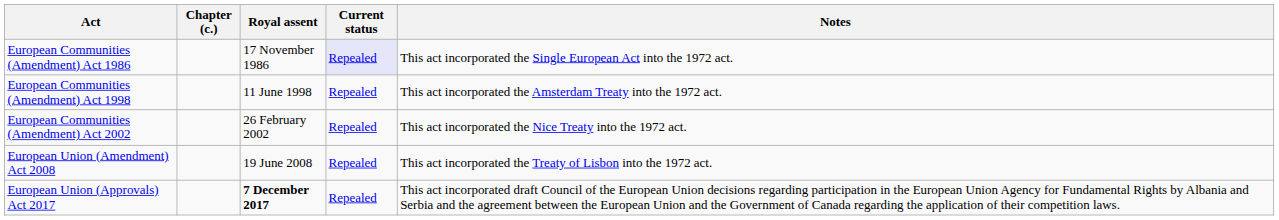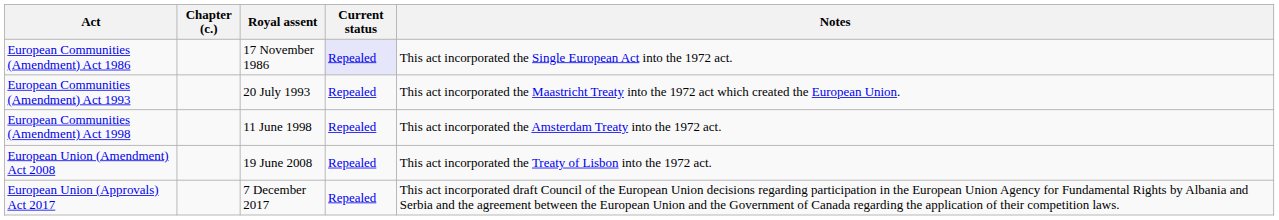 <table class="wikitable sortable">
 <tr>
 <th>Act</th>
 <th>Chapter (c.)</th>
 <th>Royal assent</th>
 <th>Current status</th>
 <th class="unsortable">Notes</th>
 </tr>
 <tr>
 <td><a href='#'>European Communities (Amendment) Act 1986</a></td>
 <td></td>
 <td>17 November 1986</td>
 <td style="background: lavender;"><a href='#'>Repealed</a></td>
 <td>This act incorporated the <a href='#'>Single European Act</a> into the 1972 act.</td>
 </tr>
 <tr>
+<td><a href='#'>European Communities (Amendment) Act 1993</a></td>
+<td></td>
+<td>20 July 1993</td>
+<td><a href='#'>Repealed</a></td>
+<td>This act incorporated the <a href='#'>Maastricht Treaty</a> into the 1972 act which created the <a href='#'>European Union</a>.</td>
+</tr>
+<tr>
 <td><a href='#'>European Communities (Amendment) Act 1998</a></td>
 <td></td>
 <td>11 June 1998</td>
 <td><a href='#'>Repealed</a></td>
 <td>This act incorporated the <a href='#'>Amsterdam Treaty</a> into the 1972 act.</td>
-</tr>
-<tr>
-<td><a href='#'>European Communities (Amendment) Act 2002</a></td>
-<td></td>
-<td>26 February 2002</td>
-<td><a href='#'>Repealed</a></td>
-<td>This act incorporated the <a href='#'>Nice Treaty</a> into the 1972 act.</td>
 </tr>
 <tr>
 <td><a href='#'>European Union (Amendment) Act 2008</a></td>
 <td></td>
 <td>19 June 2008</td>
 <td><a href='#'>Repealed</a></td>
 <td>This act incorporated the <a href='#'>Treaty of Lisbon</a> into the 1972 act.</td>
 </tr>
 <tr>
 <td><a href='#'>European Union (Approvals) Act 2017</a></td>
 <td></td>
-<td><strong>7 December 2017</strong></td>
+<td>7 December 2017</td>
 <td><a href='#'>Repealed</a></td>
 <td>This act incorporated draft Council of the European Union decisions regarding participation in the European Union Agency for Fundamental Rights by Albania and Serbia and the agreement between the European Union and the Government of Canada regarding the application of their competition laws.</td>
 </tr>
 </table>
